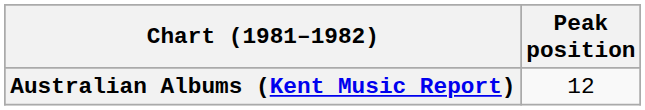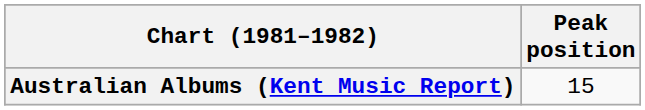 <table class="wikitable plainrowheaders">
 <tr>
 <th scope="col">Chart (1981–1982)</th>
 <th scope="col">Peak<br>position</th>
 </tr>
 <tr>
 <th scope="row">Australian Albums (<a href='#'>Kent Music Report</a>)</th>
-<td align="center">12</td>
+<td align="center">15</td>
 </tr>
 </table>
